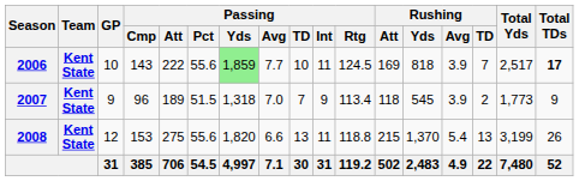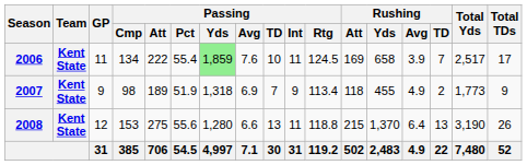 <table class="wikitable" style="text-align:center;">
 <tr>
 <th rowspan="2">Season</th>
 <th rowspan="2">Team</th>
 <th rowspan="2">GP</th>
 <th colspan="8">Passing</th>
 <th colspan="4">Rushing</th>
 <th rowspan="2">Total Yds</th>
 <th rowspan="2">Total TDs</th>
 </tr>
 <tr>
 <th>Cmp</th>
 <th>Att</th>
 <th>Pct</th>
 <th>Yds</th>
 <th>Avg</th>
 <th>TD</th>
 <th>Int</th>
 <th>Rtg</th>
 <th>Att</th>
 <th>Yds</th>
 <th>Avg</th>
 <th>TD</th>
 </tr>
 <tr>
 <th><a href='#'>2006</a></th>
 <th><a href='#'>Kent State</a></th>
-<td>10</td>
-<td>143</td>
+<td>11</td>
+<td>134</td>
 <td>222</td>
-<td>55.6</td>
+<td>55.4</td>
 <td style="background: lightgreen;">1,859</td>
-<td>7.7</td>
+<td>7.6</td>
 <td>10</td>
 <td>11</td>
 <td>124.5</td>
 <td>169</td>
-<td>818</td>
+<td>658</td>
 <td>3.9</td>
 <td>7</td>
 <td>2,517</td>
-<td><strong>17</strong></td>
+<td>17</td>
 </tr>
 <tr>
 <th><a href='#'>2007</a></th>
 <th><a href='#'>Kent State</a></th>
 <td>9</td>
-<td>96</td>
+<td>98</td>
 <td>189</td>
-<td>51.5</td>
+<td>51.9</td>
 <td>1,318</td>
-<td>7.0</td>
+<td>6.9</td>
 <td>7</td>
 <td>9</td>
 <td>113.4</td>
 <td>118</td>
-<td>545</td>
-<td>3.9</td>
+<td>455</td>
+<td>4.9</td>
 <td>2</td>
 <td>1,773</td>
 <td>9</td>
 </tr>
 <tr>
 <th><a href='#'>2008</a></th>
 <th><a href='#'>Kent State</a></th>
 <td>12</td>
 <td>153</td>
 <td>275</td>
 <td>55.6</td>
-<td>1,820</td>
+<td>1,280</td>
 <td>6.6</td>
 <td>13</td>
 <td>11</td>
 <td>118.8</td>
 <td>215</td>
 <td>1,370</td>
-<td>5.4</td>
+<td>6.4</td>
 <td>13</td>
-<td>3,199</td>
+<td>3,190</td>
 <td>26</td>
 </tr>
 <tr>
 <th colspan="2"></th>
 <th>31</th>
 <th>385</th>
 <th>706</th>
 <th>54.5</th>
 <th>4,997</th>
 <th>7.1</th>
 <th>30</th>
 <th>31</th>
 <th>119.2</th>
 <th>502</th>
 <th>2,483</th>
 <th>4.9</th>
 <th>22</th>
 <th>7,480</th>
 <th>52</th>
 </tr>
 </table>
